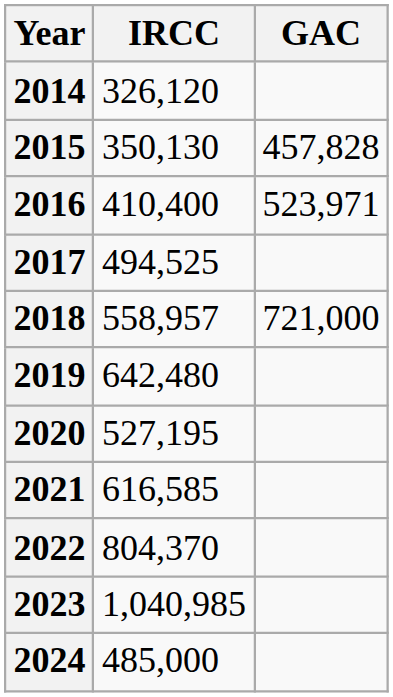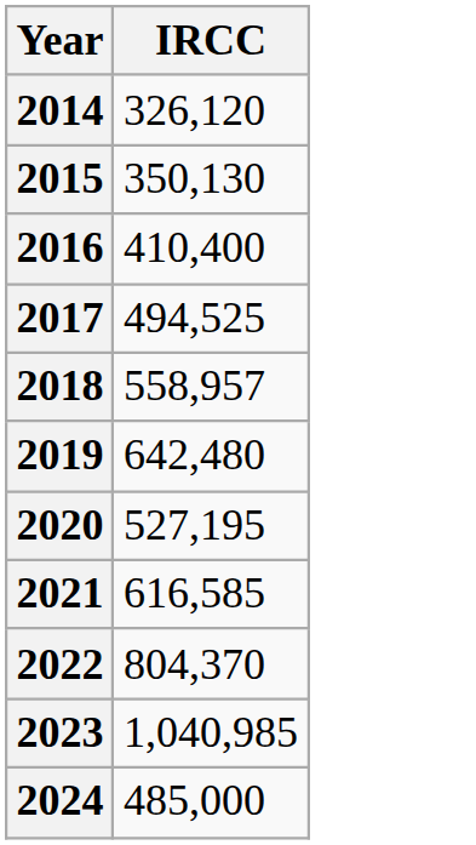 <table class="wikitable floatright">
 <tr>
 <th>Year</th>
 <th>IRCC</th>
-<th>GAC</th>
 </tr>
 <tr>
 <th>2014</th>
 <td>326,120</td>
-<td></td>
 </tr>
 <tr>
 <th>2015</th>
 <td>350,130</td>
-<td>457,828</td>
 </tr>
 <tr>
 <th>2016</th>
 <td>410,400</td>
-<td>523,971</td>
 </tr>
 <tr>
 <th>2017</th>
 <td>494,525</td>
-<td></td>
 </tr>
 <tr>
 <th>2018</th>
 <td>558,957</td>
-<td>721,000</td>
 </tr>
 <tr>
 <th>2019</th>
 <td>642,480</td>
-<td></td>
 </tr>
 <tr>
 <th>2020</th>
 <td>527,195</td>
-<td></td>
 </tr>
 <tr>
 <th>2021</th>
 <td>616,585</td>
-<td></td>
 </tr>
 <tr>
 <th>2022</th>
 <td>804,370</td>
-<td></td>
 </tr>
 <tr>
 <th>2023</th>
 <td>1,040,985</td>
-<td></td>
 </tr>
 <tr>
 <th>2024</th>
 <td>485,000</td>
-<td></td>
 </tr>
 </table>
